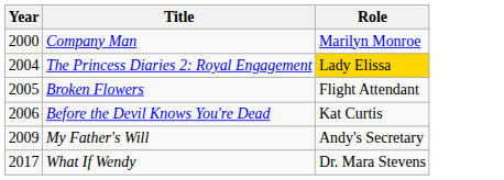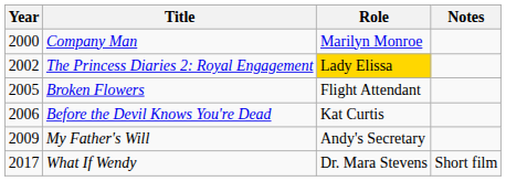 <table class="wikitable">
 <tr>
 <th>Year</th>
 <th>Title</th>
 <th>Role</th>
+<th>Notes</th>
 </tr>
 <tr>
 <td>2000</td>
 <td><em><a href='#'>Company Man</a></em></td>
 <td><a href='#'>Marilyn Monroe</a></td>
+<td></td>
 </tr>
 <tr>
-<td>2004</td>
+<td>2002</td>
 <td><em><a href='#'>The Princess Diaries 2: Royal Engagement</a></em></td>
 <td style="background: gold;">Lady Elissa</td>
+<td></td>
 </tr>
 <tr>
 <td>2005</td>
 <td><em><a href='#'>Broken Flowers</a></em></td>
 <td>Flight Attendant</td>
+<td></td>
 </tr>
 <tr>
 <td>2006</td>
 <td><em><a href='#'>Before the Devil Knows You're Dead</a></em></td>
 <td>Kat Curtis</td>
+<td></td>
 </tr>
 <tr>
 <td>2009</td>
 <td><em>My Father's Will</em></td>
 <td>Andy's Secretary</td>
+<td></td>
 </tr>
 <tr>
 <td>2017</td>
 <td><em>What If Wendy</em></td>
 <td>Dr. Mara Stevens</td>
+<td>Short film</td>
 </tr>
 </table>
